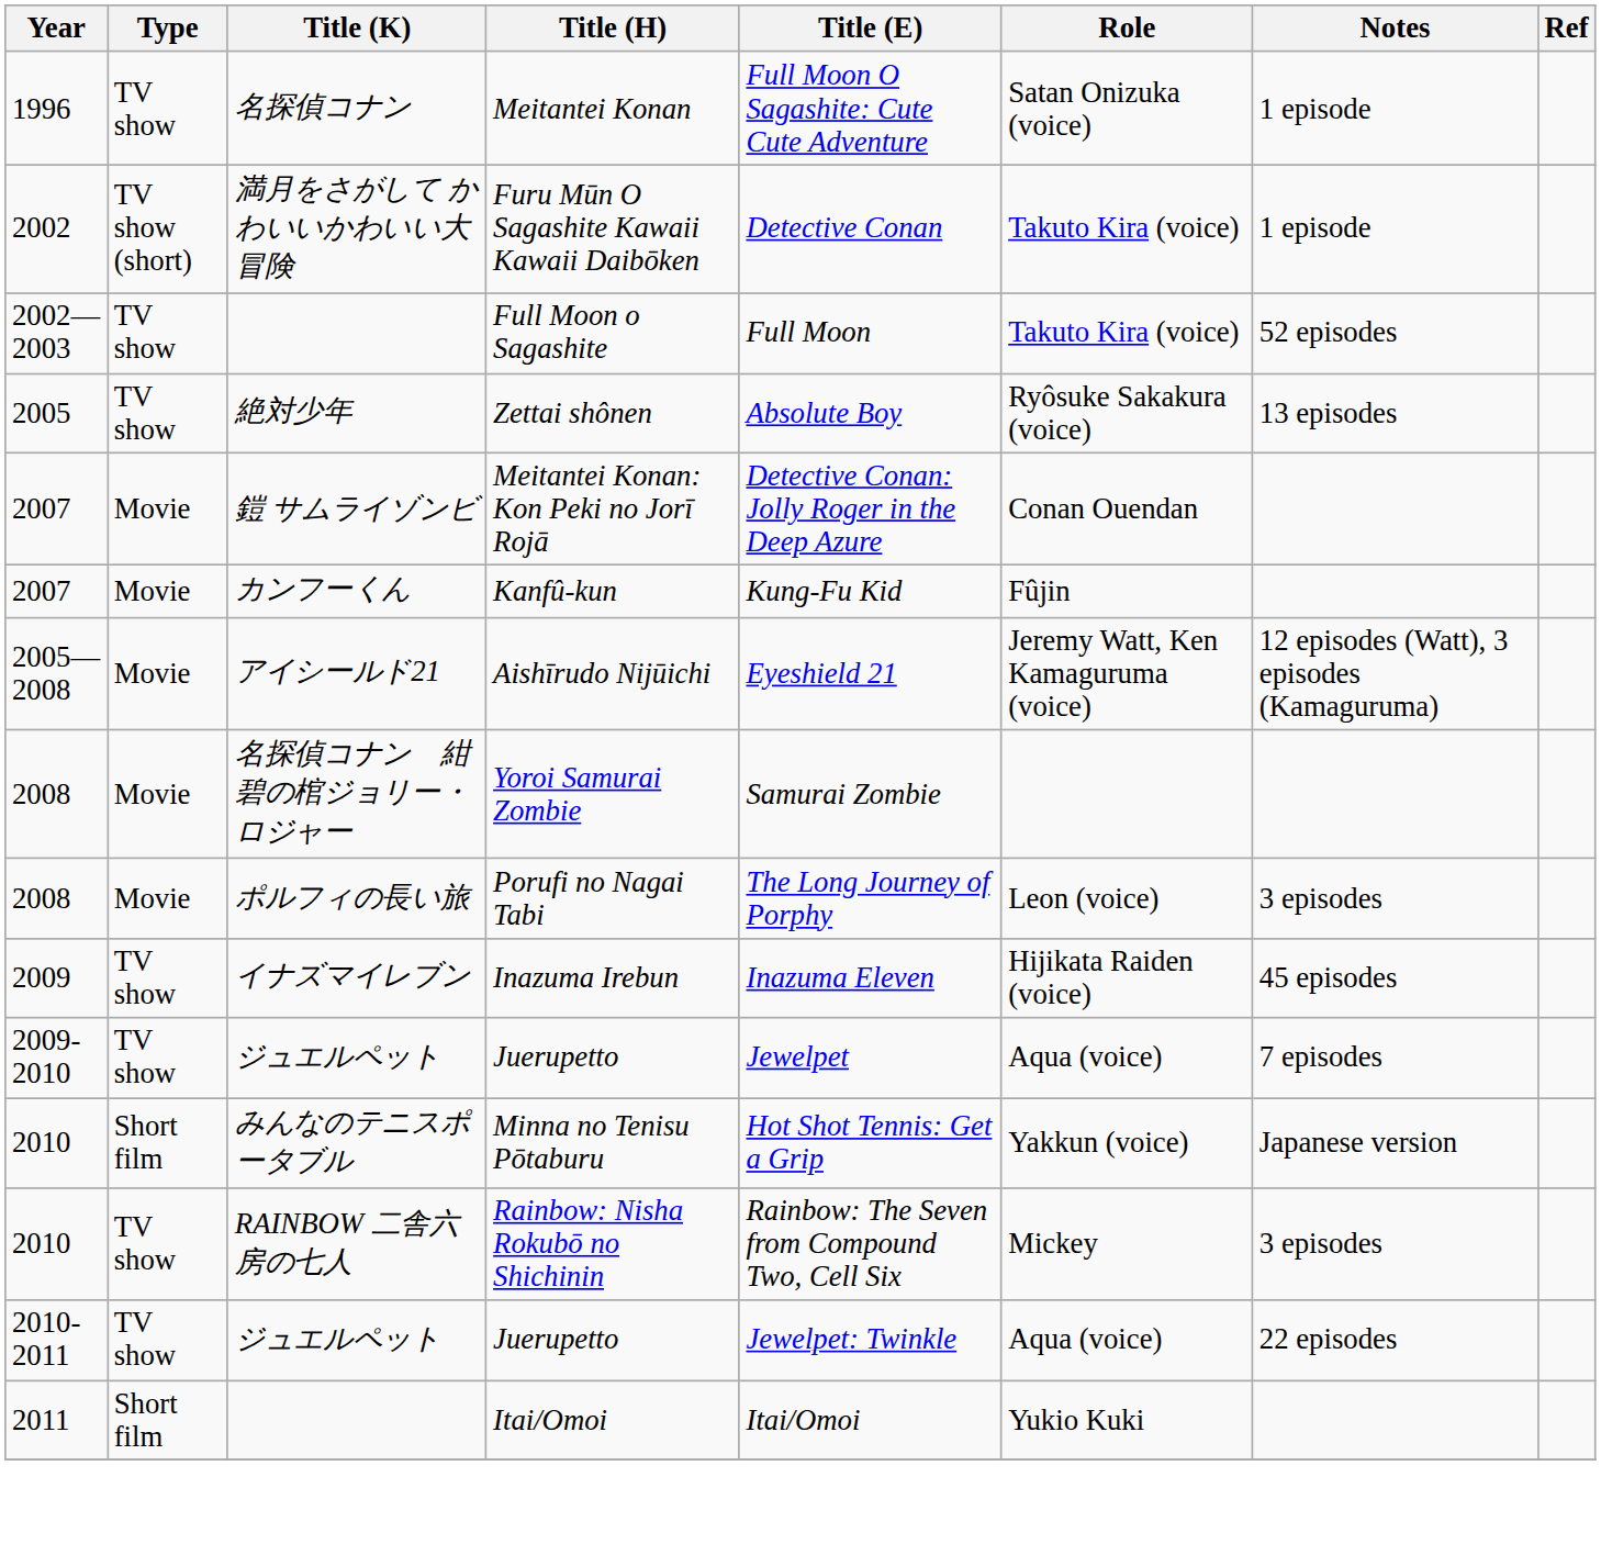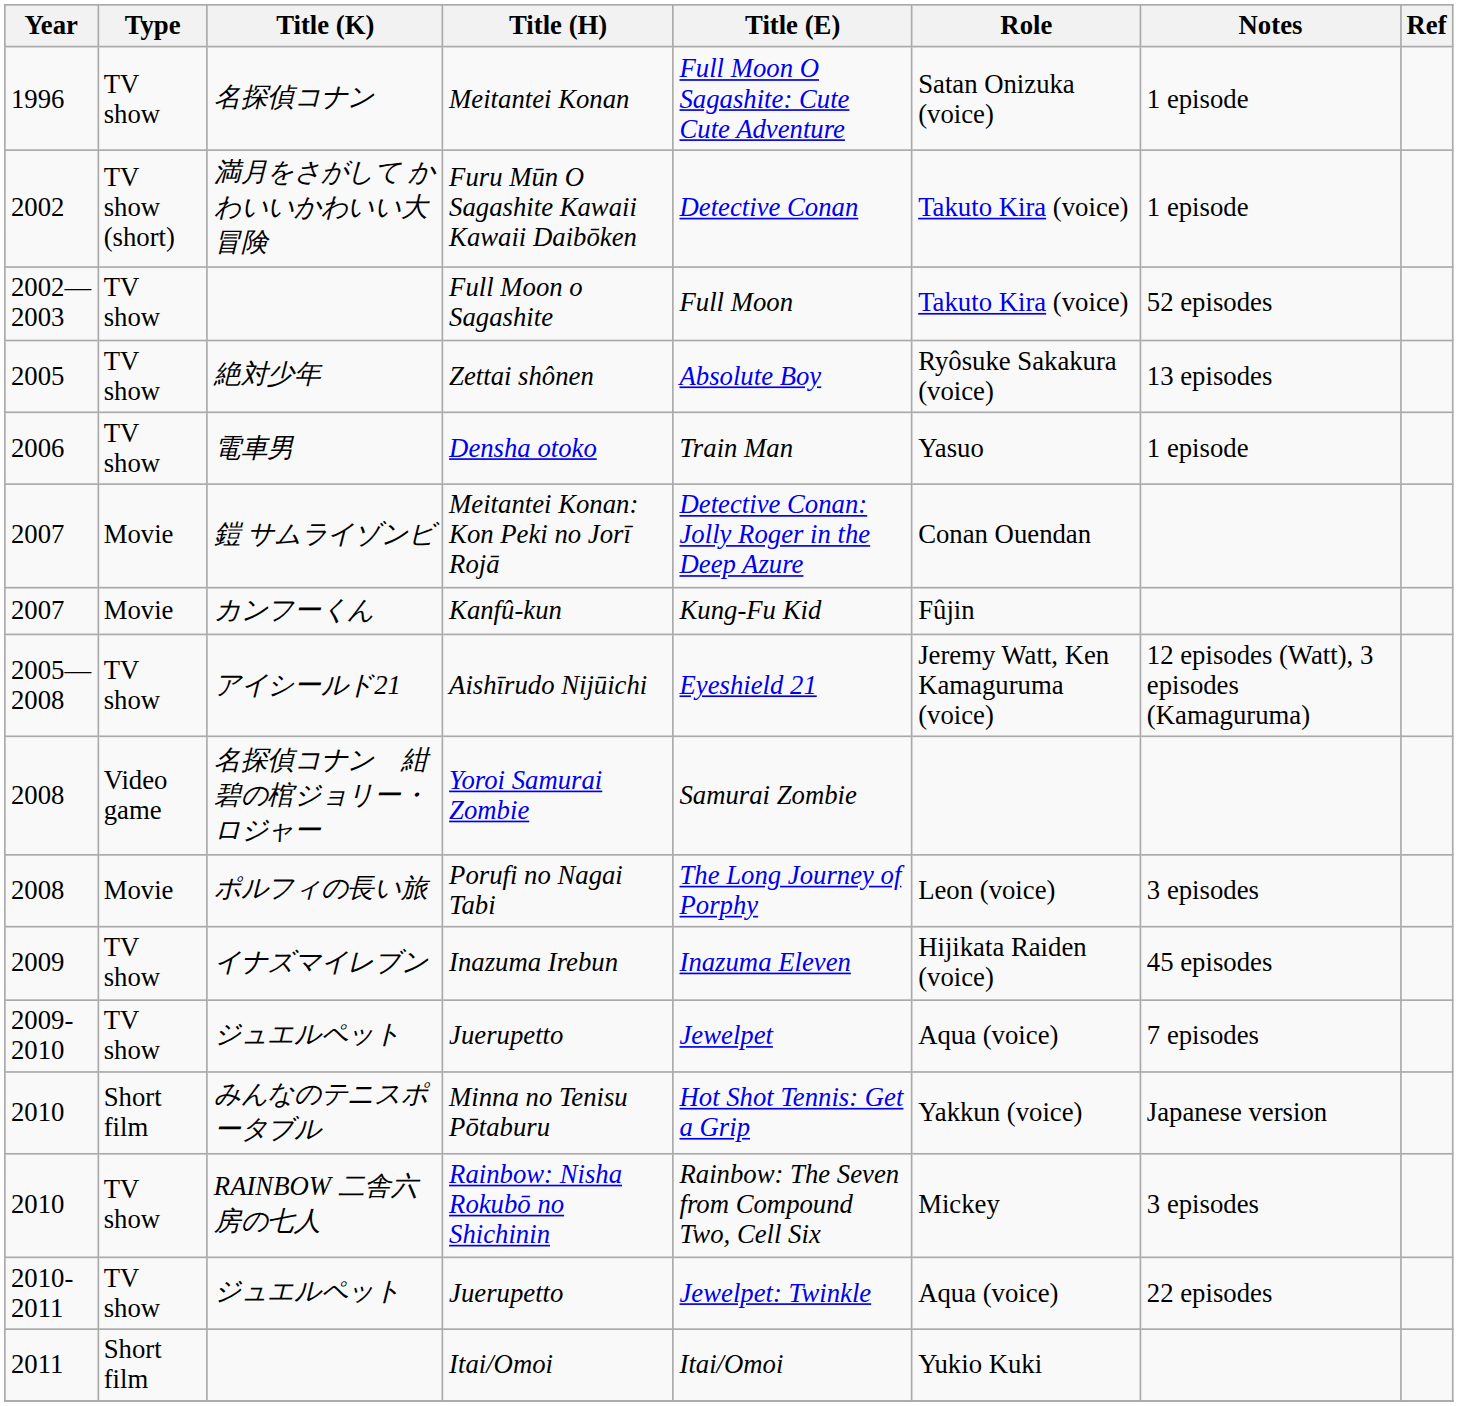 <table class="wikitable plainrowheaders">
 <tr>
 <th>Year</th>
 <th>Type</th>
 <th>Title (K)</th>
 <th>Title (H)</th>
 <th>Title (E)</th>
 <th>Role</th>
 <th>Notes</th>
 <th>Ref</th>
 </tr>
 <tr>
 <td>1996</td>
 <td>TV show</td>
 <td><em>名探偵コナン</em></td>
 <td><em>Meitantei Konan</em></td>
 <td><em><a href='#'>Full Moon O Sagashite: Cute Cute Adventure</a></em></td>
 <td>Satan Onizuka (voice)</td>
 <td>1 episode</td>
 </tr>
 <tr>
 <td>2002</td>
 <td>TV show (short)</td>
 <td><em>満月をさがして かわいいかわいい大冒険</em></td>
 <td><em>Furu Mūn O Sagashite Kawaii Kawaii Daibōken</em></td>
 <td><em><a href='#'>Detective Conan</a></em></td>
 <td><a href='#'>Takuto Kira</a> (voice)</td>
 <td>1 episode</td>
 <td></td>
 </tr>
 <tr>
 <td>2002—2003</td>
 <td>TV show</td>
 <td></td>
 <td><em>Full Moon o Sagashite</em></td>
 <td><em>Full Moon</em></td>
 <td><a href='#'>Takuto Kira</a> (voice)</td>
 <td>52 episodes</td>
 <td></td>
 </tr>
 <tr>
 <td>2005</td>
 <td>TV show</td>
 <td><em>絶対少年</em></td>
 <td><em>Zettai shônen</em></td>
 <td><em><a href='#'>Absolute Boy</a></em></td>
 <td>Ryôsuke Sakakura (voice)</td>
 <td>13 episodes</td>
 <td></td>
 </tr>
 <tr>
+<td>2006</td>
+<td>TV show</td>
+<td><em>電車男</em></td>
+<td><em><a href='#'>Densha otoko</a></em></td>
+<td><em>Train Man</em></td>
+<td>Yasuo</td>
+<td>1 episode</td>
+<td></td>
+</tr>
+<tr>
 <td>2007</td>
 <td>Movie</td>
 <td><em>鎧 サムライゾンビ</em></td>
 <td><em>Meitantei Konan: Kon Peki no Jorī Rojā</em></td>
 <td><em><a href='#'>Detective Conan: Jolly Roger in the Deep Azure</a></em></td>
 <td>Conan Ouendan</td>
 <td></td>
 <td></td>
 </tr>
 <tr>
 <td>2007</td>
 <td>Movie</td>
 <td><em>カンフーくん</em></td>
 <td><em>Kanfû-kun</em></td>
 <td><em> Kung-Fu Kid</em></td>
 <td>Fûjin</td>
 <td></td>
 <td></td>
 </tr>
 <tr>
 <td>2005—2008</td>
-<td>Movie</td>
+<td>TV show</td>
 <td><em>アイシールド21</em></td>
 <td><em>Aishīrudo Nijūichi</em></td>
 <td><em><a href='#'>Eyeshield 21</a></em></td>
 <td>Jeremy Watt, Ken Kamaguruma (voice)</td>
 <td>12 episodes (Watt), 3 episodes (Kamaguruma)</td>
 <td></td>
 </tr>
 <tr>
 <td>2008</td>
-<td>Movie</td>
+<td>Video game</td>
 <td><em>名探偵コナン　紺碧の棺ジョリー・ロジャー</em></td>
 <td><em><a href='#'>Yoroi Samurai Zombie</a></em></td>
 <td><em>Samurai Zombie</em></td>
 <td></td>
 <td></td>
 <td></td>
 </tr>
 <tr>
 <td>2008</td>
 <td>Movie</td>
 <td><em>ポルフィの長い旅</em></td>
 <td><em>Porufi no Nagai Tabi</em></td>
 <td><em><a href='#'>The Long Journey of Porphy</a></em></td>
 <td>Leon (voice)</td>
 <td>3 episodes</td>
 <td></td>
 </tr>
 <tr>
 <td>2009</td>
 <td>TV show</td>
 <td><em>イナズマイレブン</em></td>
 <td><em>Inazuma Irebun</em></td>
 <td><em><a href='#'>Inazuma Eleven</a></em></td>
 <td>Hijikata Raiden (voice)</td>
 <td>45 episodes</td>
 <td></td>
 </tr>
 <tr>
 <td>2009-2010</td>
 <td>TV show</td>
 <td><em>ジュエルペット</em></td>
 <td><em>Juerupetto</em></td>
 <td><em><a href='#'>Jewelpet</a></em></td>
 <td>Aqua (voice)</td>
 <td>7 episodes</td>
 <td></td>
 </tr>
 <tr>
 <td>2010</td>
 <td>Short film</td>
 <td><em>みんなのテニスポータブル</em></td>
 <td><em>Minna no Tenisu Pōtaburu</em></td>
 <td><em><a href='#'>Hot Shot Tennis: Get a Grip</a></em></td>
 <td>Yakkun (voice)</td>
 <td>Japanese version</td>
 <td></td>
 </tr>
 <tr>
 <td>2010</td>
 <td>TV show</td>
 <td><em>RAINBOW 二舎六房の七人</em></td>
 <td><em><a href='#'>Rainbow: Nisha Rokubō no Shichinin</a></em></td>
 <td><em>Rainbow: The Seven from Compound Two, Cell Six</em></td>
 <td>Mickey</td>
 <td>3 episodes</td>
 <td></td>
 </tr>
 <tr>
 <td>2010-2011</td>
 <td>TV show</td>
 <td><em>ジュエルペット</em></td>
 <td><em>Juerupetto</em></td>
 <td><em><a href='#'>Jewelpet: Twinkle</a></em></td>
 <td>Aqua (voice)</td>
 <td>22 episodes</td>
 <td></td>
 </tr>
 <tr>
 <td>2011</td>
 <td>Short film</td>
 <td></td>
 <td><em>Itai/Omoi</em></td>
 <td><em>Itai/Omoi</em></td>
 <td>Yukio Kuki</td>
 <td></td>
 <td></td>
 </tr>
 <tr>
 </tr>
 </table>
